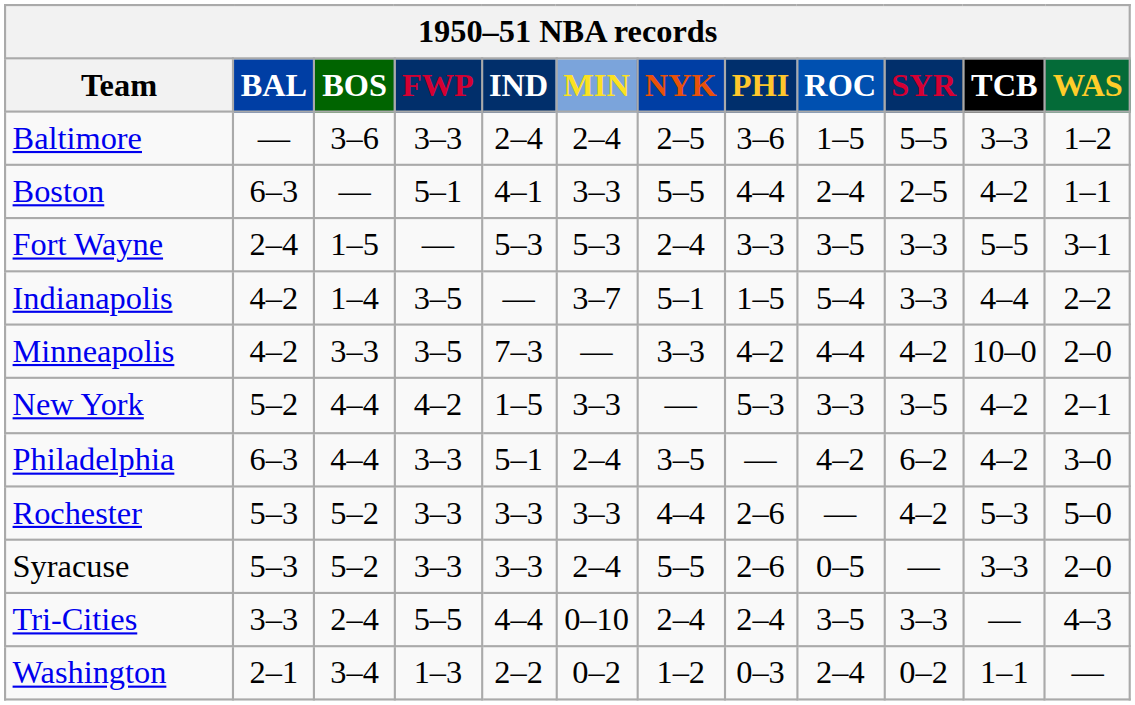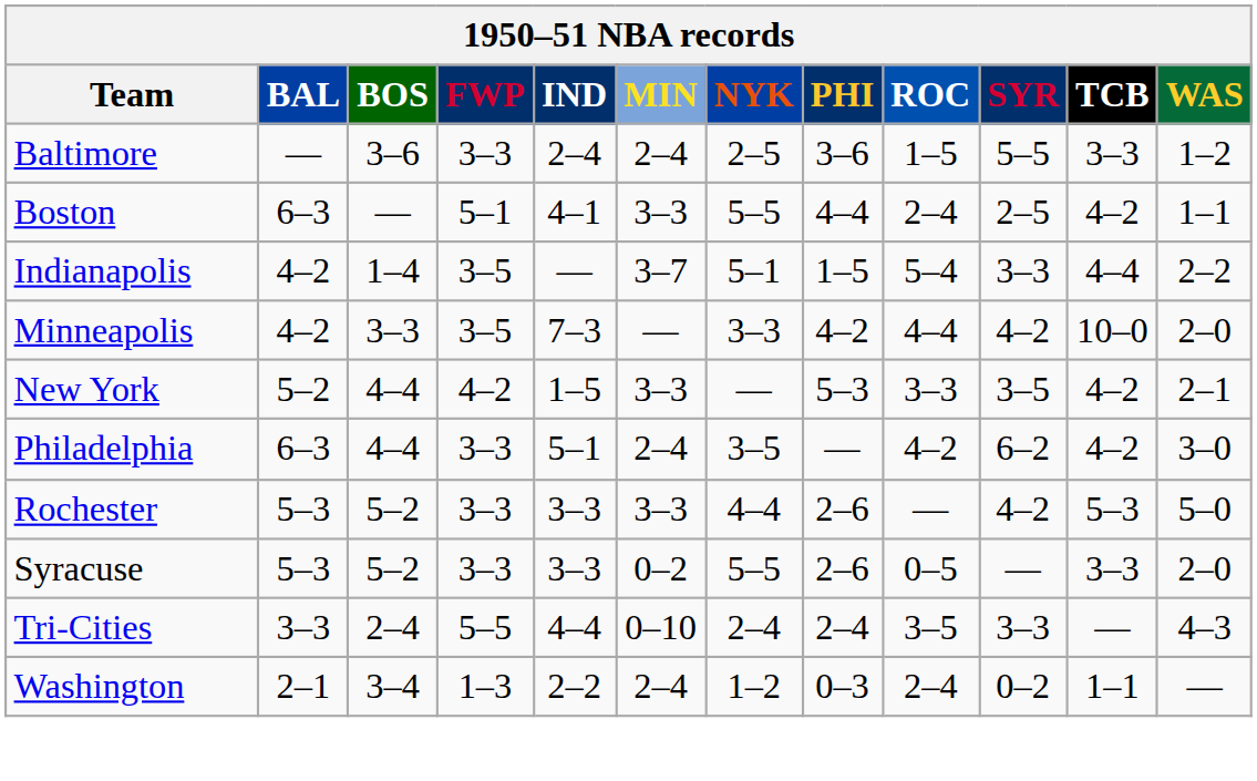 <table class="wikitable" style="font-size:95%; text-align:center;">
 <tr>
 <th colspan=12>1950–51 NBA records</th>
 </tr>
 <tr>
 <th width=100>Team</th>
 <th style="background:#003EA4;color:#FFFFFF;width=35">BAL</th>
 <th style="background:#006400;color:#FFFFFF;width=35">BOS</th>
 <th style="background:#012F6B;color:#D40032;width=35">FWP</th>
 <th style="background:#012F6B;color:#FFFFFF;width=35">IND</th>
 <th style="background:#7BA4DB;color:#FBE122;width=35">MIN</th>
 <th style="background:#003EA4;color:#E85109;width=35">NYK</th>
 <th style="background:#002F6C;color:#FFC72C;width=35">PHI</th>
 <th style="background:#0050B0;color:#FFFFFF;width=35">ROC</th>
 <th style="background:#012F6B;color:#D50033;width=35">SYR</th>
 <th style="background:#000000;color:#FFFFFF;width=35">TCB</th>
 <th style="background:#046B38;color:#FECD2A;width=35">WAS</th>
 </tr>
 <tr>
 <td style="text-align:left;"><a href='#'>Baltimore</a></td>
 <td>—</td>
 <td>3–6</td>
 <td>3–3</td>
 <td>2–4</td>
 <td>2–4</td>
 <td>2–5</td>
 <td>3–6</td>
 <td>1–5</td>
 <td>5–5</td>
 <td>3–3</td>
 <td>1–2</td>
 </tr>
 <tr>
 <td style="text-align:left;"><a href='#'>Boston</a></td>
 <td>6–3</td>
 <td>—</td>
 <td>5–1</td>
 <td>4–1</td>
 <td>3–3</td>
 <td>5–5</td>
 <td>4–4</td>
 <td>2–4</td>
 <td>2–5</td>
 <td>4–2</td>
 <td>1–1</td>
-</tr>
-<tr>
-<td style="text-align:left;"><a href='#'>Fort Wayne</a></td>
-<td>2–4</td>
-<td>1–5</td>
-<td>—</td>
-<td>5–3</td>
-<td>5–3</td>
-<td>2–4</td>
-<td>3–3</td>
-<td>3–5</td>
-<td>3–3</td>
-<td>5–5</td>
-<td>3–1</td>
 </tr>
 <tr>
 <td style="text-align:left;"><a href='#'>Indianapolis</a></td>
 <td>4–2</td>
 <td>1–4</td>
 <td>3–5</td>
 <td>—</td>
 <td>3–7</td>
 <td>5–1</td>
 <td>1–5</td>
 <td>5–4</td>
 <td>3–3</td>
 <td>4–4</td>
 <td>2–2</td>
 </tr>
 <tr>
 <td style="text-align:left;"><a href='#'>Minneapolis</a></td>
 <td>4–2</td>
 <td>3–3</td>
 <td>3–5</td>
 <td>7–3</td>
 <td>—</td>
 <td>3–3</td>
 <td>4–2</td>
 <td>4–4</td>
 <td>4–2</td>
 <td>10–0</td>
 <td>2–0</td>
 </tr>
 <tr>
 <td style="text-align:left;"><a href='#'>New York</a></td>
 <td>5–2</td>
 <td>4–4</td>
 <td>4–2</td>
 <td>1–5</td>
 <td>3–3</td>
 <td>—</td>
 <td>5–3</td>
 <td>3–3</td>
 <td>3–5</td>
 <td>4–2</td>
 <td>2–1</td>
 </tr>
 <tr>
 <td style="text-align:left;"><a href='#'>Philadelphia</a></td>
 <td>6–3</td>
 <td>4–4</td>
 <td>3–3</td>
 <td>5–1</td>
 <td>2–4</td>
 <td>3–5</td>
 <td>—</td>
 <td>4–2</td>
 <td>6–2</td>
 <td>4–2</td>
 <td>3–0</td>
 </tr>
 <tr>
 <td style="text-align:left;"><a href='#'>Rochester</a></td>
 <td>5–3</td>
 <td>5–2</td>
 <td>3–3</td>
 <td>3–3</td>
 <td>3–3</td>
 <td>4–4</td>
 <td>2–6</td>
 <td>—</td>
 <td>4–2</td>
 <td>5–3</td>
 <td>5–0</td>
 </tr>
 <tr>
 <td style="text-align:left;">Syracuse</td>
 <td>5–3</td>
 <td>5–2</td>
 <td>3–3</td>
 <td>3–3</td>
-<td>2–4</td>
+<td>0–2</td>
 <td>5–5</td>
 <td>2–6</td>
 <td>0–5</td>
 <td>—</td>
 <td>3–3</td>
 <td>2–0</td>
 </tr>
 <tr>
 <td style="text-align:left;"><a href='#'>Tri-Cities</a></td>
 <td>3–3</td>
 <td>2–4</td>
 <td>5–5</td>
 <td>4–4</td>
 <td>0–10</td>
 <td>2–4</td>
 <td>2–4</td>
 <td>3–5</td>
 <td>3–3</td>
 <td>—</td>
 <td>4–3</td>
 </tr>
 <tr>
 <td style="text-align:left;"><a href='#'>Washington</a></td>
 <td>2–1</td>
 <td>3–4</td>
 <td>1–3</td>
 <td>2–2</td>
-<td>0–2</td>
+<td>2–4</td>
 <td>1–2</td>
 <td>0–3</td>
 <td>2–4</td>
 <td>0–2</td>
 <td>1–1</td>
 <td>—</td>
 </tr>
 </table>
